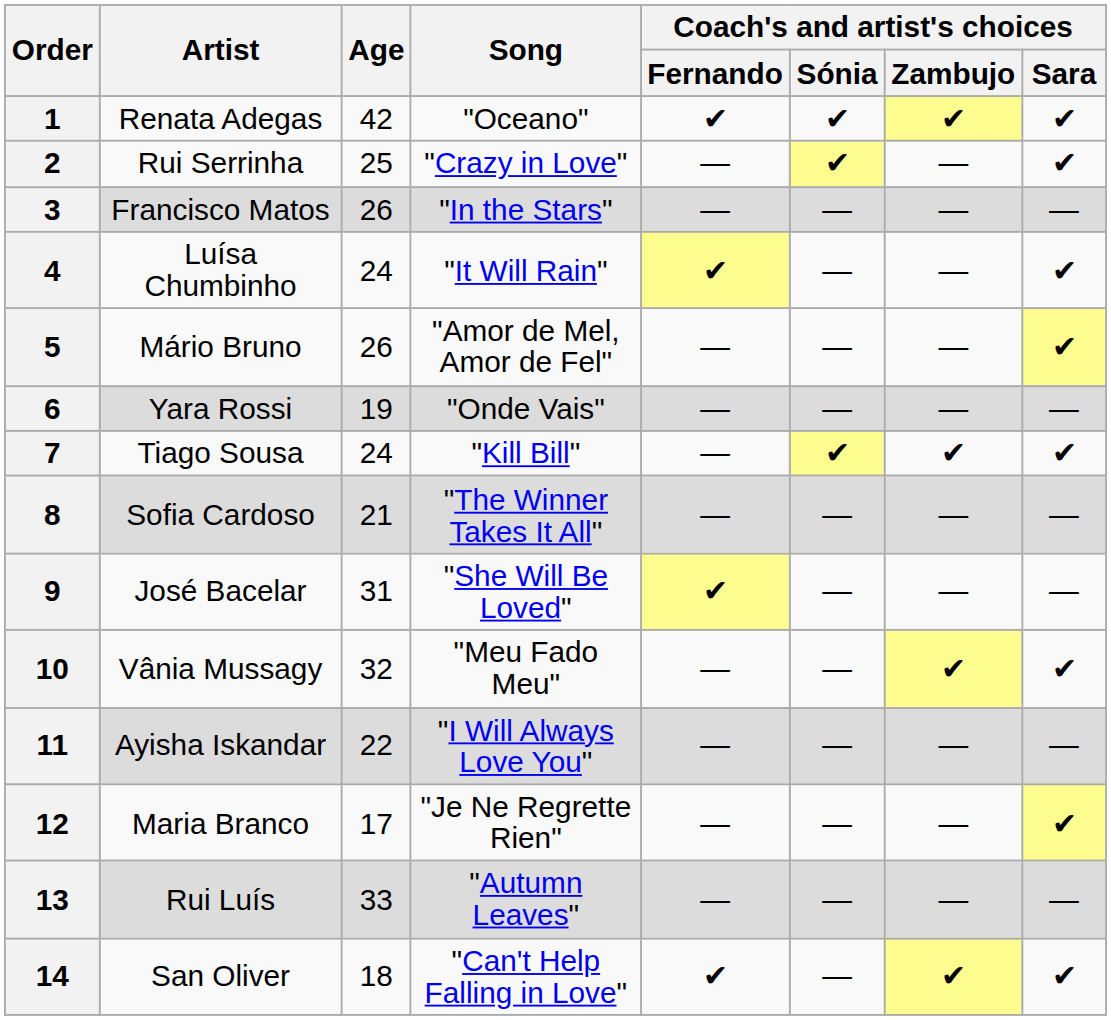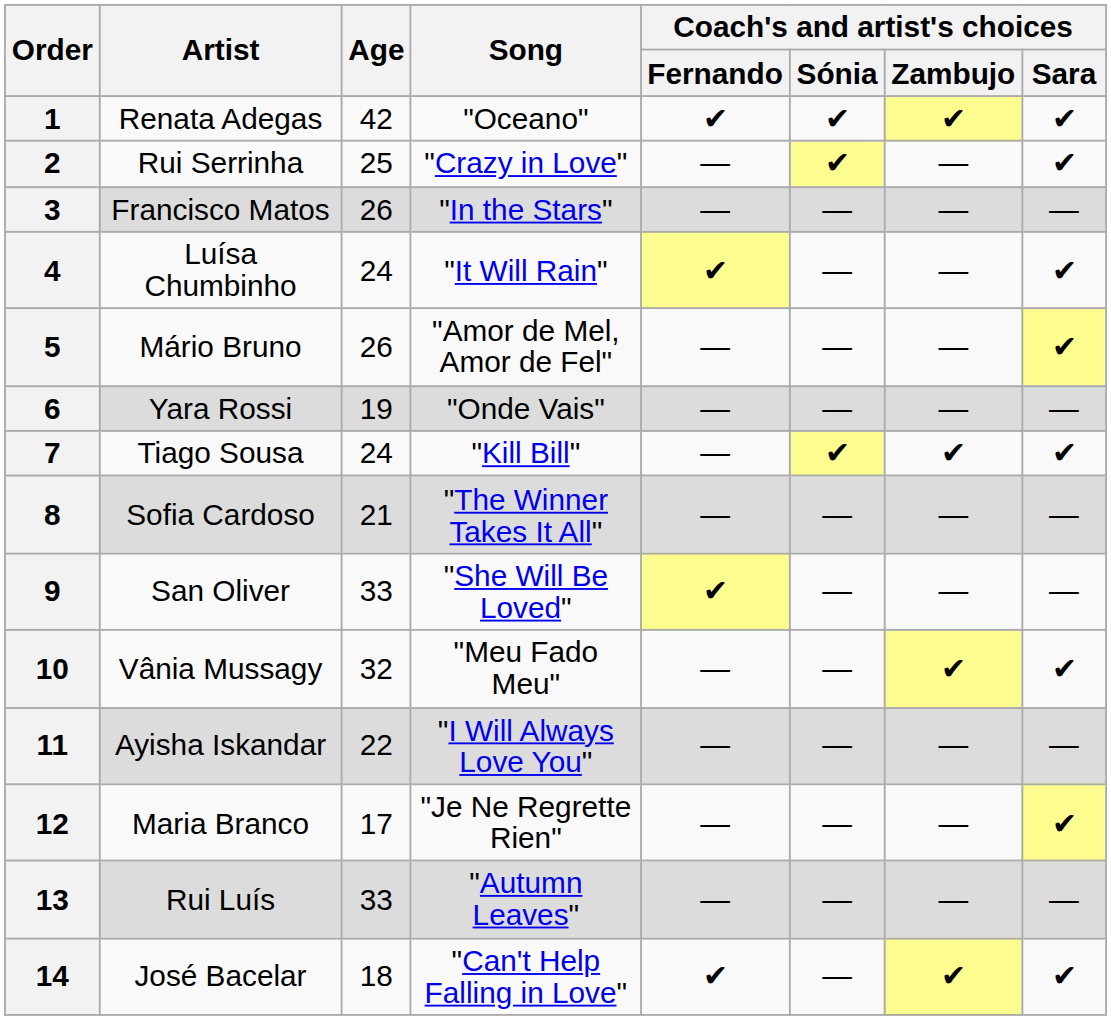 <table class="wikitable" style="text-align:center; line-height:17px; width:95%">
 <tr>
 <th rowspan="2" width="05%">Order</th>
 <th rowspan="2" width="28%">Artist</th>
 <th rowspan="2" width="05%">Age</th>
 <th rowspan="2" width="28%">Song</th>
 <th colspan="4">Coach's and artist's choices</th>
 </tr>
 <tr>
 <th width="08%">Fernando</th>
 <th width="08%">Sónia</th>
 <th width="08%">Zambujo</th>
 <th width="08%">Sara</th>
 </tr>
 <tr>
 <th>1</th>
 <td>Renata Adegas</td>
 <td>42</td>
 <td>"Oceano"</td>
 <td>✔</td>
 <td>✔</td>
 <td style="background:#fdfc8f">✔</td>
 <td>✔</td>
 </tr>
 <tr>
 <th>2</th>
 <td>Rui Serrinha</td>
 <td>25</td>
 <td>"<a href='#'>Crazy in Love</a>"</td>
 <td>—</td>
 <td style="background:#fdfc8f">✔</td>
 <td>—</td>
 <td>✔</td>
 </tr>
 <tr style="background:#dcdcdc">
 <th>3</th>
 <td>Francisco Matos</td>
 <td>26</td>
 <td>"<a href='#'>In the Stars</a>"</td>
 <td>—</td>
 <td>—</td>
 <td>—</td>
 <td>—</td>
 </tr>
 <tr>
 <th>4</th>
 <td>Luísa Chumbinho</td>
 <td>24</td>
 <td>"<a href='#'>It Will Rain</a>"</td>
 <td style="background:#fdfc8f">✔</td>
 <td>—</td>
 <td>—</td>
 <td>✔</td>
 </tr>
 <tr>
 <th>5</th>
 <td>Mário Bruno</td>
 <td>26</td>
 <td>"Amor de Mel, Amor de Fel"</td>
 <td>—</td>
 <td>—</td>
 <td>—</td>
 <td style="background:#fdfc8f">✔</td>
 </tr>
 <tr style="background:#dcdcdc">
 <th>6</th>
 <td>Yara Rossi</td>
 <td>19</td>
 <td>"Onde Vais"</td>
 <td>—</td>
 <td>—</td>
 <td>—</td>
 <td>—</td>
 </tr>
 <tr>
 <th>7</th>
 <td>Tiago Sousa</td>
 <td>24</td>
 <td>"<a href='#'>Kill Bill</a>"</td>
 <td>—</td>
 <td style="background:#fdfc8f">✔</td>
 <td>✔</td>
 <td>✔</td>
 </tr>
 <tr style="background:#dcdcdc">
 <th>8</th>
 <td>Sofia Cardoso</td>
 <td>21</td>
 <td>"<a href='#'>The Winner Takes It All</a>"</td>
 <td>—</td>
 <td>—</td>
 <td>—</td>
 <td>—</td>
 </tr>
 <tr>
 <th>9</th>
-<td>José Bacelar</td>
-<td>31</td>
+<td>San Oliver</td>
+<td>33</td>
 <td>"<a href='#'>She Will Be Loved</a>"</td>
 <td style="background:#fdfc8f">✔</td>
 <td>—</td>
 <td>—</td>
 <td>—</td>
 </tr>
 <tr>
 <th>10</th>
 <td>Vânia Mussagy</td>
 <td>32</td>
 <td>"Meu Fado Meu"</td>
 <td>—</td>
 <td>—</td>
 <td style="background:#fdfc8f">✔</td>
 <td>✔</td>
 </tr>
 <tr style="background:#dcdcdc">
 <th>11</th>
 <td>Ayisha Iskandar</td>
 <td>22</td>
 <td>"<a href='#'>I Will Always Love You</a>"</td>
 <td>—</td>
 <td>—</td>
 <td>—</td>
 <td>—</td>
 </tr>
 <tr>
 <th>12</th>
 <td>Maria Branco</td>
 <td>17</td>
 <td>"Je Ne Regrette Rien"</td>
 <td>—</td>
 <td>—</td>
 <td>—</td>
 <td style="background:#fdfc8f">✔</td>
 </tr>
 <tr style="background:#dcdcdc">
 <th>13</th>
 <td>Rui Luís</td>
 <td>33</td>
 <td>"<a href='#'>Autumn Leaves</a>"</td>
 <td>—</td>
 <td>—</td>
 <td>—</td>
 <td>—</td>
 </tr>
 <tr>
 <th>14</th>
-<td>San Oliver</td>
+<td>José Bacelar</td>
 <td>18</td>
 <td>"<a href='#'>Can't Help Falling in Love</a>"</td>
 <td>✔</td>
 <td>—</td>
 <td style="background:#fdfc8f">✔</td>
 <td>✔</td>
 </tr>
 </table>
